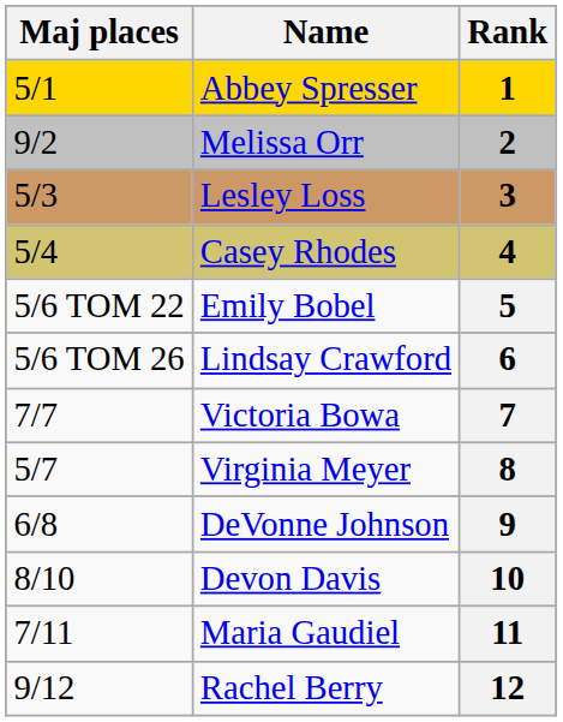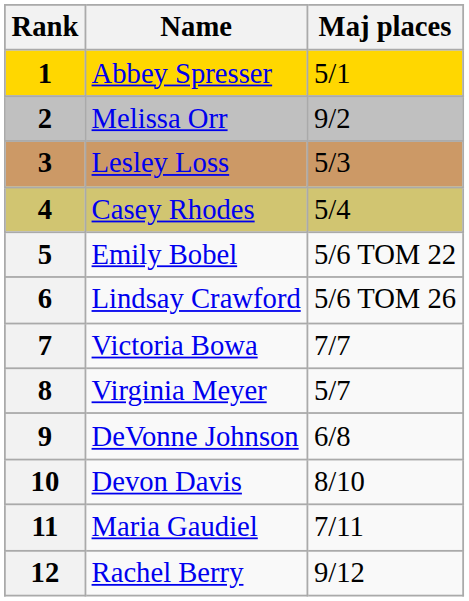 <table class="wikitable">
 <tr>
+<th>Rank</th>
+<th>Name</th>
 <th>Maj places</th>
-<th>Name</th>
-<th>Rank</th>
 </tr>
 <tr bgcolor="gold">
+<td align="center"><strong>1</strong></td>
+<td><a href='#'>Abbey Spresser</a></td>
 <td>5/1</td>
-<td><a href='#'>Abbey Spresser</a></td>
-<td align="center"><strong>1</strong></td>
 </tr>
 <tr bgcolor="silver">
+<td align="center"><strong>2</strong></td>
+<td><a href='#'>Melissa Orr</a></td>
 <td>9/2</td>
-<td><a href='#'>Melissa Orr</a></td>
-<td align="center"><strong>2</strong></td>
 </tr>
 <tr bgcolor="cc9966">
+<td align="center"><strong>3</strong></td>
+<td><a href='#'>Lesley Loss</a></td>
 <td>5/3</td>
-<td><a href='#'>Lesley Loss</a></td>
-<td align="center"><strong>3</strong></td>
 </tr>
 <tr bgcolor="#d1c571">
+<td align="center"><strong>4</strong></td>
+<td><a href='#'>Casey Rhodes</a></td>
 <td>5/4</td>
-<td><a href='#'>Casey Rhodes</a></td>
-<td align="center"><strong>4</strong></td>
 </tr>
 <tr>
+<th>5</th>
+<td><a href='#'>Emily Bobel</a></td>
 <td>5/6 TOM 22</td>
-<td><a href='#'>Emily Bobel</a></td>
-<th>5</th>
 </tr>
 <tr>
+<th>6</th>
+<td><a href='#'>Lindsay Crawford</a></td>
 <td>5/6 TOM 26</td>
-<td><a href='#'>Lindsay Crawford</a></td>
-<th>6</th>
 </tr>
 <tr>
+<th>7</th>
+<td><a href='#'>Victoria Bowa</a></td>
 <td>7/7</td>
-<td><a href='#'>Victoria Bowa</a></td>
-<th>7</th>
 </tr>
 <tr>
+<th>8</th>
+<td><a href='#'>Virginia Meyer</a></td>
 <td>5/7</td>
-<td><a href='#'>Virginia Meyer</a></td>
-<th>8</th>
 </tr>
 <tr>
+<th>9</th>
+<td><a href='#'>DeVonne Johnson</a></td>
 <td>6/8</td>
-<td><a href='#'>DeVonne Johnson</a></td>
-<th>9</th>
 </tr>
 <tr>
+<th>10</th>
+<td><a href='#'>Devon Davis</a></td>
 <td>8/10</td>
-<td><a href='#'>Devon Davis</a></td>
-<th>10</th>
 </tr>
 <tr>
+<th>11</th>
+<td><a href='#'>Maria Gaudiel</a></td>
 <td>7/11</td>
-<td><a href='#'>Maria Gaudiel</a></td>
-<th>11</th>
 </tr>
 <tr>
+<th>12</th>
+<td><a href='#'>Rachel Berry</a></td>
 <td>9/12</td>
-<td><a href='#'>Rachel Berry</a></td>
-<th>12</th>
 </tr>
 </table>
